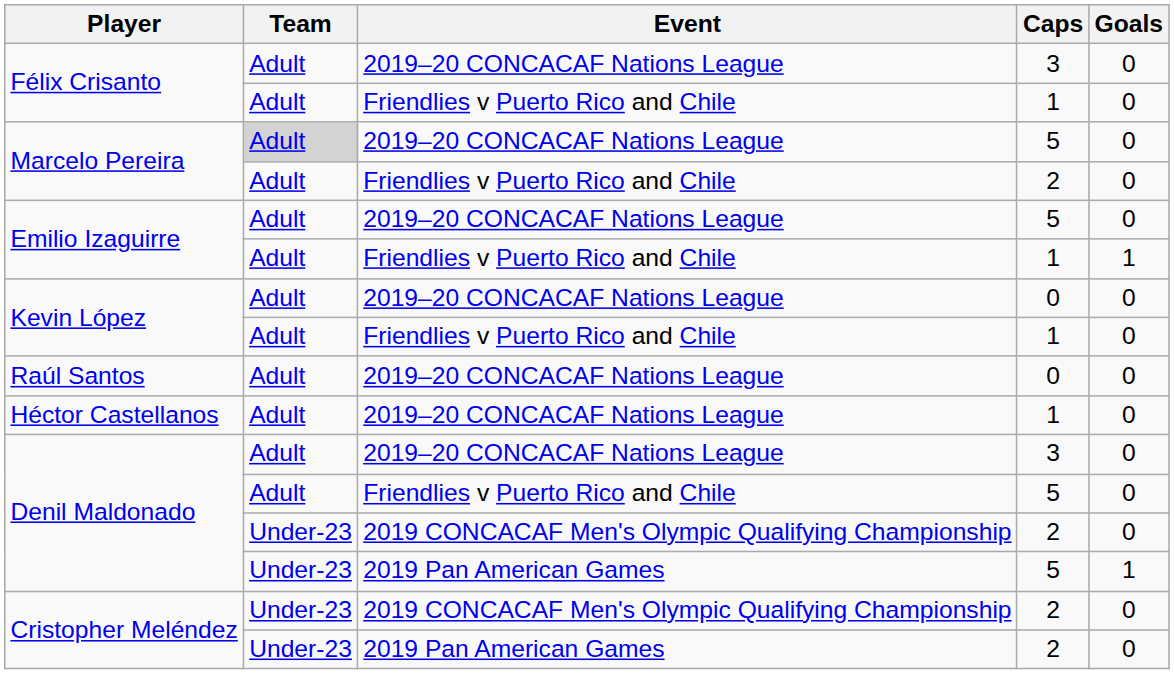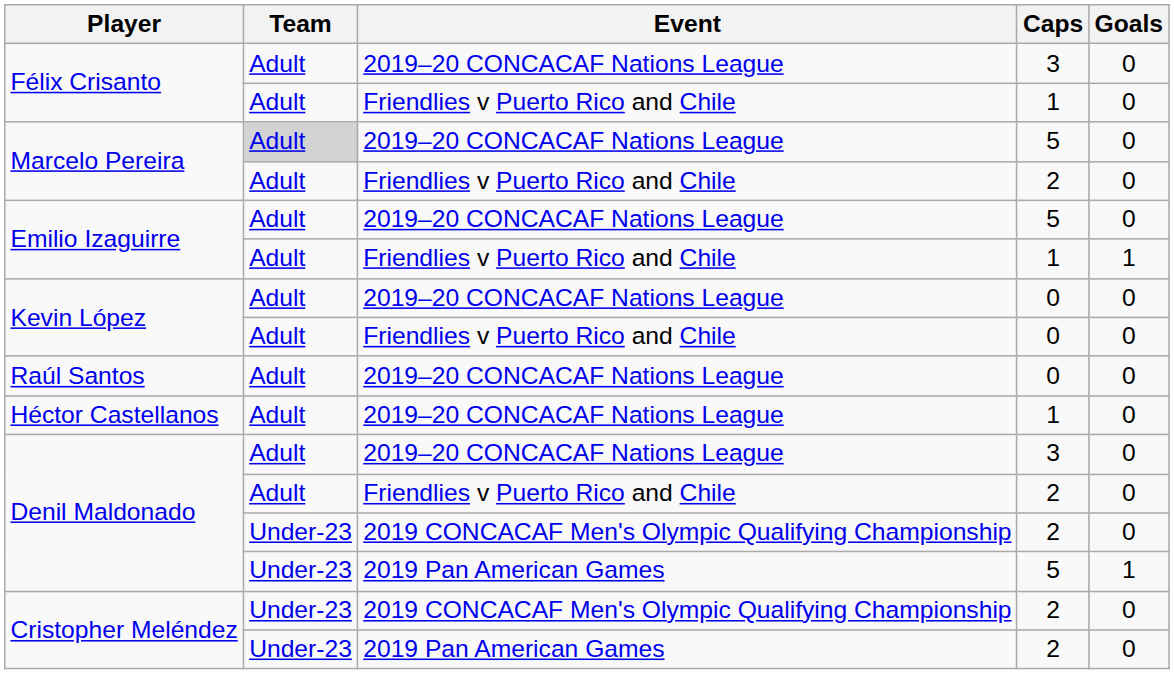 <table class="wikitable">
 <tr>
 <th>Player</th>
 <th>Team</th>
 <th>Event</th>
 <th>Caps</th>
 <th>Goals</th>
 </tr>
 <tr>
 <td rowspan=2><a href='#'>Félix Crisanto</a></td>
 <td><a href='#'>Adult</a></td>
 <td><a href='#'>2019–20 CONCACAF Nations League</a></td>
 <td align=center>3</td>
 <td align=center>0</td>
 </tr>
 <tr>
 <td><a href='#'>Adult</a></td>
 <td><a href='#'>Friendlies</a> v <a href='#'>Puerto Rico</a> and <a href='#'>Chile</a></td>
 <td align=center>1</td>
 <td align=center>0</td>
 </tr>
 <tr>
 <td rowspan=2><a href='#'>Marcelo Pereira</a></td>
 <td style="background: lightgrey;"><a href='#'>Adult</a></td>
 <td><a href='#'>2019–20 CONCACAF Nations League</a></td>
 <td align=center>5</td>
 <td align=center>0</td>
 </tr>
 <tr>
 <td><a href='#'>Adult</a></td>
 <td><a href='#'>Friendlies</a> v <a href='#'>Puerto Rico</a> and <a href='#'>Chile</a></td>
 <td align=center>2</td>
 <td align=center>0</td>
 </tr>
 <tr>
 <td rowspan=2><a href='#'>Emilio Izaguirre</a></td>
 <td><a href='#'>Adult</a></td>
 <td><a href='#'>2019–20 CONCACAF Nations League</a></td>
 <td align=center>5</td>
 <td align=center>0</td>
 </tr>
 <tr>
 <td><a href='#'>Adult</a></td>
 <td><a href='#'>Friendlies</a> v <a href='#'>Puerto Rico</a> and <a href='#'>Chile</a></td>
 <td align=center>1</td>
 <td align=center>1</td>
 </tr>
 <tr>
 <td rowspan=2><a href='#'>Kevin López</a></td>
 <td><a href='#'>Adult</a></td>
 <td><a href='#'>2019–20 CONCACAF Nations League</a></td>
 <td align=center>0</td>
 <td align=center>0</td>
 </tr>
 <tr>
 <td><a href='#'>Adult</a></td>
 <td><a href='#'>Friendlies</a> v <a href='#'>Puerto Rico</a> and <a href='#'>Chile</a></td>
-<td align=center>1</td>
+<td align=center>0</td>
 <td align=center>0</td>
 </tr>
 <tr>
 <td><a href='#'>Raúl Santos</a></td>
 <td><a href='#'>Adult</a></td>
 <td><a href='#'>2019–20 CONCACAF Nations League</a></td>
 <td align=center>0</td>
 <td align=center>0</td>
 </tr>
 <tr>
 <td><a href='#'>Héctor Castellanos</a></td>
 <td><a href='#'>Adult</a></td>
 <td><a href='#'>2019–20 CONCACAF Nations League</a></td>
 <td align=center>1</td>
 <td align=center>0</td>
 </tr>
 <tr>
 <td rowspan=4><a href='#'>Denil Maldonado</a></td>
 <td><a href='#'>Adult</a></td>
 <td><a href='#'>2019–20 CONCACAF Nations League</a></td>
 <td align=center>3</td>
 <td align=center>0</td>
 </tr>
 <tr>
 <td><a href='#'>Adult</a></td>
 <td><a href='#'>Friendlies</a> v <a href='#'>Puerto Rico</a> and <a href='#'>Chile</a></td>
-<td align=center>5</td>
+<td align=center>2</td>
 <td align=center>0</td>
 </tr>
 <tr>
 <td><a href='#'>Under-23</a></td>
 <td><a href='#'>2019 CONCACAF Men's Olympic Qualifying Championship</a></td>
 <td align=center>2</td>
 <td align=center>0</td>
 </tr>
 <tr>
 <td><a href='#'>Under-23</a></td>
 <td><a href='#'>2019 Pan American Games</a></td>
 <td align=center>5</td>
 <td align=center>1</td>
 </tr>
 <tr>
 <td rowspan=2><a href='#'>Cristopher Meléndez</a></td>
 <td><a href='#'>Under-23</a></td>
 <td><a href='#'>2019 CONCACAF Men's Olympic Qualifying Championship</a></td>
 <td align=center>2</td>
 <td align=center>0</td>
 </tr>
 <tr>
 <td><a href='#'>Under-23</a></td>
 <td><a href='#'>2019 Pan American Games</a></td>
 <td align=center>2</td>
 <td align=center>0</td>
 </tr>
 </table>
